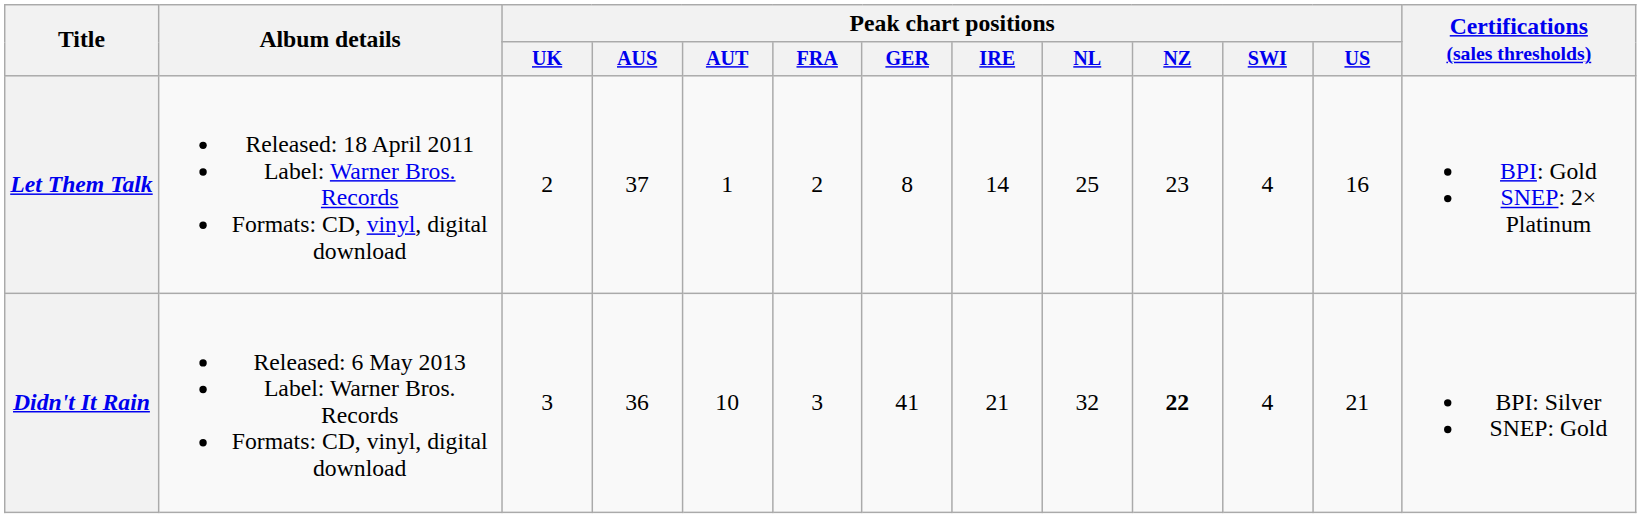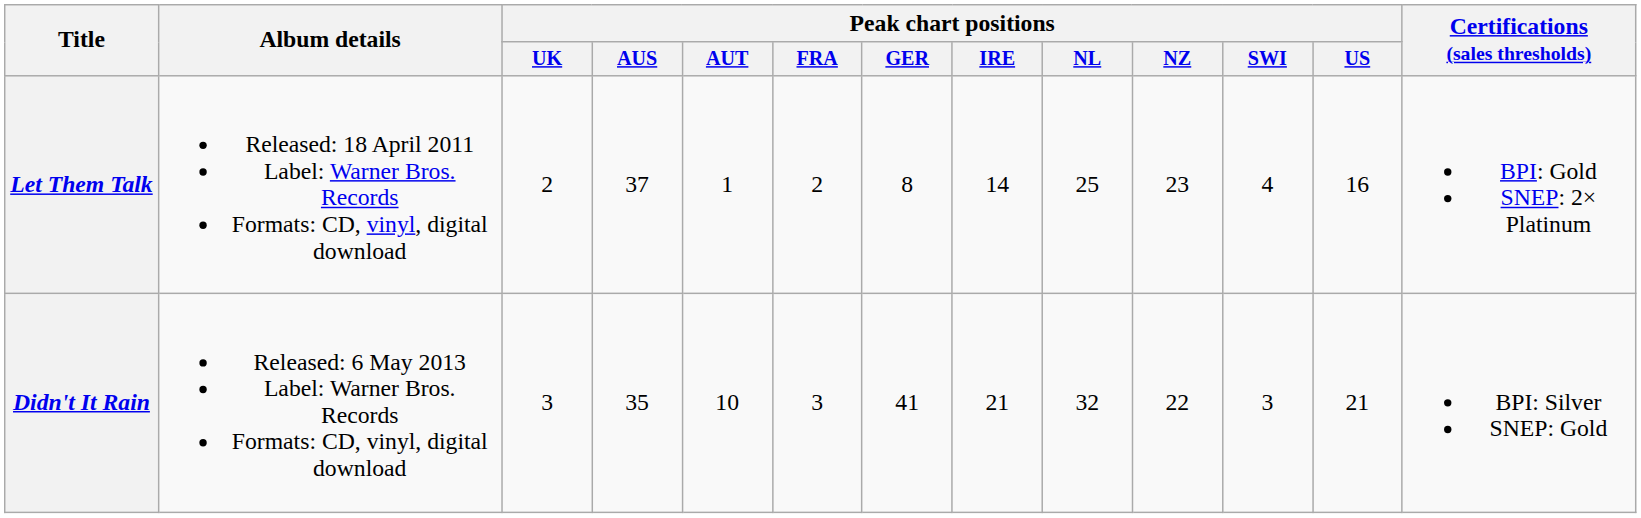 <table class="wikitable plainrowheaders" style="text-align:center;">
 <tr>
 <th rowspan="2">Title</th>
 <th rowspan="2" style="width:225px;">Album details</th>
 <th colspan="10">Peak chart positions</th>
 <th rowspan="2" style="width:150px;"><a href='#'>Certifications</a><br><small><a href='#'>(sales thresholds)</a></small></th>
 </tr>
 <tr>
 <th style="width:4em;font-size:85%"><a href='#'>UK</a><br></th>
 <th style="width:4em;font-size:85%"><a href='#'>AUS</a><br></th>
 <th style="width:4em;font-size:85%"><a href='#'>AUT</a><br></th>
 <th style="width:4em;font-size:85%"><a href='#'>FRA</a><br></th>
 <th style="width:4em;font-size:85%"><a href='#'>GER</a><br></th>
 <th style="width:4em;font-size:85%"><a href='#'>IRE</a><br></th>
 <th style="width:4em;font-size:85%"><a href='#'>NL</a><br></th>
 <th style="width:4em;font-size:85%"><a href='#'>NZ</a><br></th>
 <th style="width:4em;font-size:85%"><a href='#'>SWI</a><br></th>
 <th style="width:4em;font-size:85%"><a href='#'>US</a><br></th>
 </tr>
 <tr>
 <th scope="row"><em><a href='#'>Let Them Talk</a></em></th>
 <td><br><ul><li>Released: 18 April 2011</li><li>Label: <a href='#'>Warner Bros. Records</a></li><li>Formats: CD, <a href='#'>vinyl</a>, digital download</li></ul></td>
 <td>2</td>
 <td>37</td>
 <td>1</td>
 <td>2</td>
 <td>8</td>
 <td>14</td>
 <td>25</td>
 <td>23</td>
 <td>4</td>
 <td>16</td>
 <td><br><ul><li><a href='#'>BPI</a>: Gold</li><li><a href='#'>SNEP</a>: 2× Platinum</li></ul></td>
 </tr>
 <tr>
 <th scope="row"><em><a href='#'>Didn't It Rain</a></em></th>
 <td><br><ul><li>Released: 6 May 2013</li><li>Label: Warner Bros. Records</li><li>Formats: CD, vinyl, digital download</li></ul></td>
 <td>3</td>
-<td>36</td>
+<td>35</td>
 <td>10</td>
 <td>3</td>
 <td>41</td>
 <td>21</td>
 <td>32</td>
-<td><strong>22</strong></td>
-<td>4</td>
+<td>22</td>
+<td>3</td>
 <td>21</td>
 <td><br><ul><li>BPI: Silver</li><li>SNEP: Gold</li></ul></td>
 </tr>
 </table>
